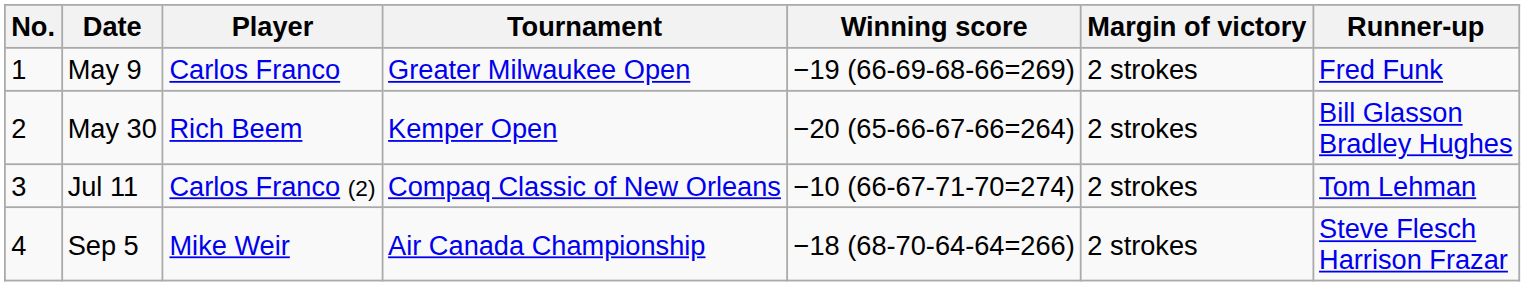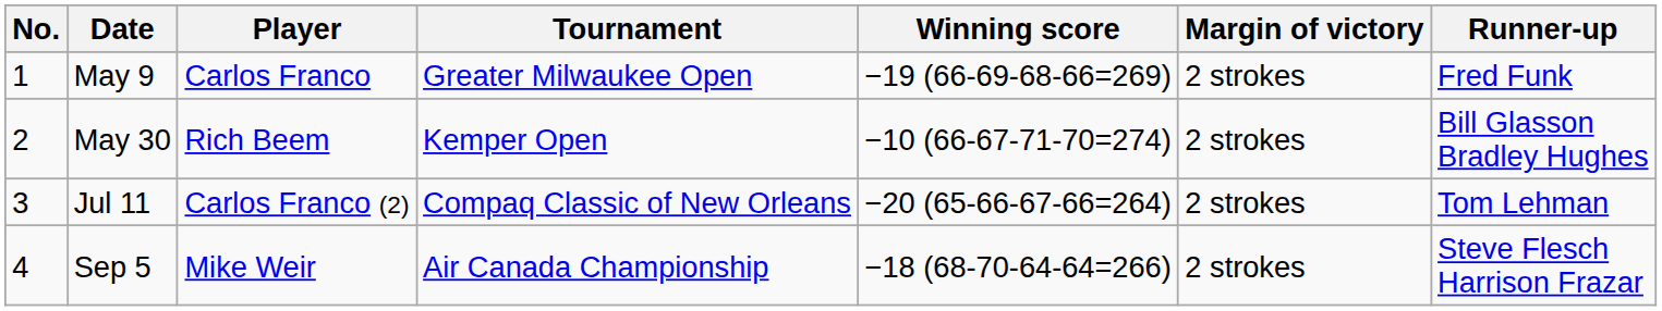 <table class="wikitable" style="font-size:95%;">
 <tr>
 <th>No.</th>
 <th>Date</th>
 <th>Player</th>
 <th>Tournament</th>
 <th>Winning score</th>
 <th>Margin of victory</th>
 <th>Runner-up</th>
 </tr>
 <tr>
 <td>1</td>
 <td>May 9</td>
 <td> <a href='#'>Carlos Franco</a></td>
 <td><a href='#'>Greater Milwaukee Open</a></td>
 <td>−19 (66-69-68-66=269)</td>
 <td>2 strokes</td>
 <td> <a href='#'>Fred Funk</a></td>
 </tr>
 <tr>
 <td>2</td>
 <td>May 30</td>
 <td> <a href='#'>Rich Beem</a></td>
 <td><a href='#'>Kemper Open</a></td>
-<td>−20 (65-66-67-66=264)</td>
+<td>−10 (66-67-71-70=274)</td>
 <td>2 strokes</td>
 <td> <a href='#'>Bill Glasson</a><br> <a href='#'>Bradley Hughes</a></td>
 </tr>
 <tr>
 <td>3</td>
 <td>Jul 11</td>
 <td> <a href='#'>Carlos Franco</a> <small>(2)</small></td>
 <td><a href='#'>Compaq Classic of New Orleans</a></td>
-<td>−10 (66-67-71-70=274)</td>
+<td>−20 (65-66-67-66=264)</td>
 <td>2 strokes</td>
 <td> <a href='#'>Tom Lehman</a></td>
 </tr>
 <tr>
 <td>4</td>
 <td>Sep 5</td>
 <td> <a href='#'>Mike Weir</a></td>
 <td><a href='#'>Air Canada Championship</a></td>
 <td>−18 (68-70-64-64=266)</td>
 <td>2 strokes</td>
 <td> <a href='#'>Steve Flesch</a><br> <a href='#'>Harrison Frazar</a></td>
 </tr>
 </table>
